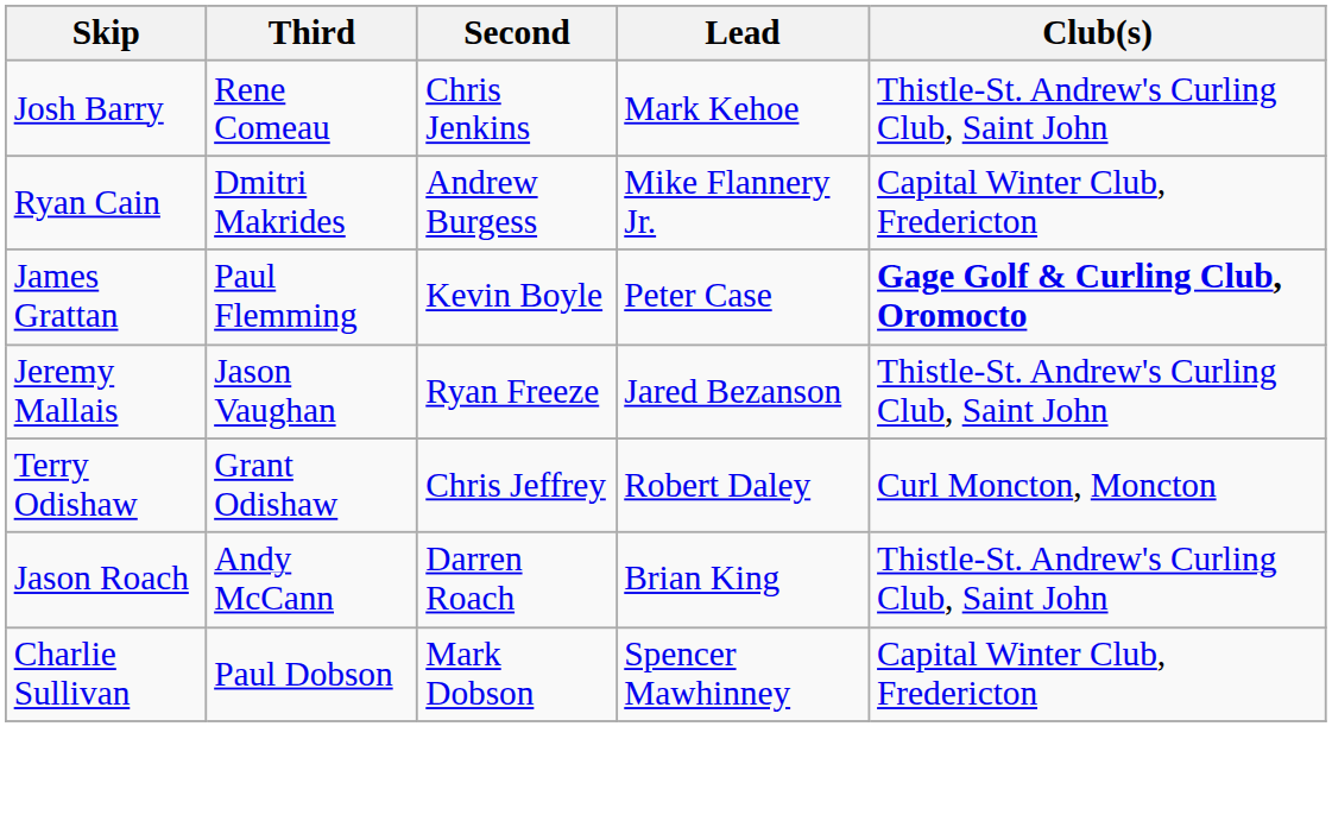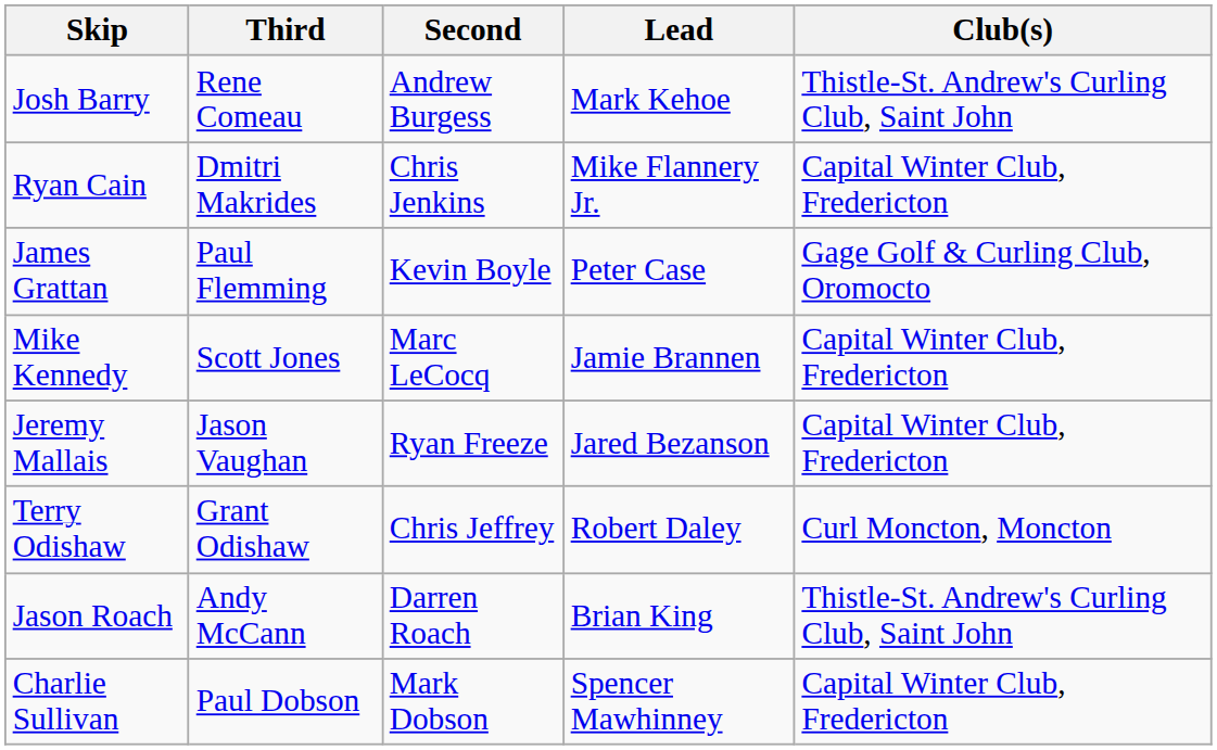 <table class="wikitable">
 <tr>
 <th>Skip</th>
 <th>Third</th>
 <th>Second</th>
 <th>Lead</th>
 <th>Club(s)</th>
 </tr>
 <tr>
 <td><a href='#'>Josh Barry</a></td>
 <td><a href='#'>Rene Comeau</a></td>
-<td><a href='#'>Chris Jenkins</a></td>
+<td><a href='#'>Andrew Burgess</a></td>
 <td><a href='#'>Mark Kehoe</a></td>
 <td><a href='#'>Thistle-St. Andrew's Curling Club</a>, <a href='#'>Saint John</a></td>
 </tr>
 <tr>
 <td><a href='#'>Ryan Cain</a></td>
 <td><a href='#'>Dmitri Makrides</a></td>
-<td><a href='#'>Andrew Burgess</a></td>
+<td><a href='#'>Chris Jenkins</a></td>
 <td><a href='#'>Mike Flannery Jr.</a></td>
 <td><a href='#'>Capital Winter Club</a>, <a href='#'>Fredericton</a></td>
 </tr>
 <tr>
 <td><a href='#'>James Grattan</a></td>
 <td><a href='#'>Paul Flemming</a></td>
 <td><a href='#'>Kevin Boyle</a></td>
 <td><a href='#'>Peter Case</a></td>
-<td><strong><a href='#'>Gage Golf & Curling Club</a>, <a href='#'>Oromocto</a></strong></td>
+<td><a href='#'>Gage Golf & Curling Club</a>, <a href='#'>Oromocto</a></td>
+</tr>
+<tr>
+<td><a href='#'>Mike Kennedy</a></td>
+<td><a href='#'>Scott Jones</a></td>
+<td><a href='#'>Marc LeCocq</a></td>
+<td><a href='#'>Jamie Brannen</a></td>
+<td><a href='#'>Capital Winter Club</a>, <a href='#'>Fredericton</a></td>
 </tr>
 <tr>
 <td><a href='#'>Jeremy Mallais</a></td>
 <td><a href='#'>Jason Vaughan</a></td>
 <td><a href='#'>Ryan Freeze</a></td>
 <td><a href='#'>Jared Bezanson</a></td>
-<td><a href='#'>Thistle-St. Andrew's Curling Club</a>, <a href='#'>Saint John</a></td>
+<td><a href='#'>Capital Winter Club</a>, <a href='#'>Fredericton</a></td>
 </tr>
 <tr>
 <td><a href='#'>Terry Odishaw</a></td>
 <td><a href='#'>Grant Odishaw</a></td>
 <td><a href='#'>Chris Jeffrey</a></td>
 <td><a href='#'>Robert Daley</a></td>
 <td><a href='#'>Curl Moncton</a>, <a href='#'>Moncton</a></td>
 </tr>
 <tr>
 <td><a href='#'>Jason Roach</a></td>
 <td><a href='#'>Andy McCann</a></td>
 <td><a href='#'>Darren Roach</a></td>
 <td><a href='#'>Brian King</a></td>
 <td><a href='#'>Thistle-St. Andrew's Curling Club</a>, <a href='#'>Saint John</a></td>
 </tr>
 <tr>
 <td><a href='#'>Charlie Sullivan</a></td>
 <td><a href='#'>Paul Dobson</a></td>
 <td><a href='#'>Mark Dobson</a></td>
 <td><a href='#'>Spencer Mawhinney</a></td>
 <td><a href='#'>Capital Winter Club</a>, <a href='#'>Fredericton</a></td>
 </tr>
 </table>
